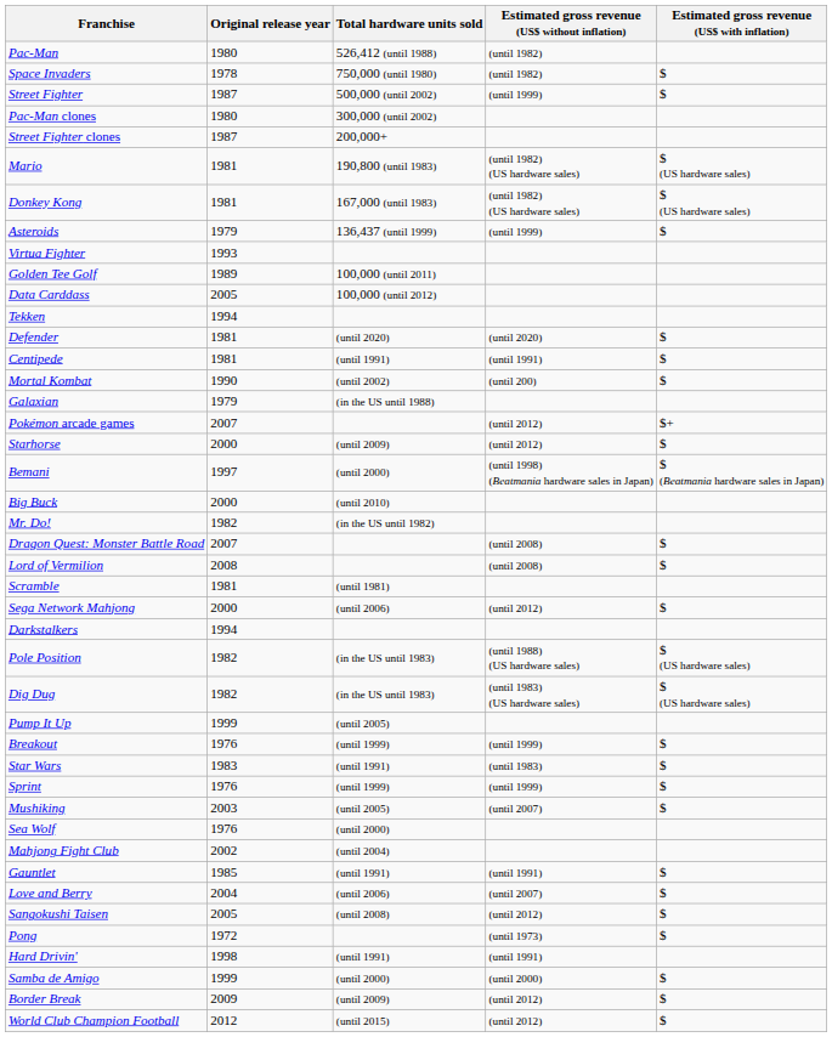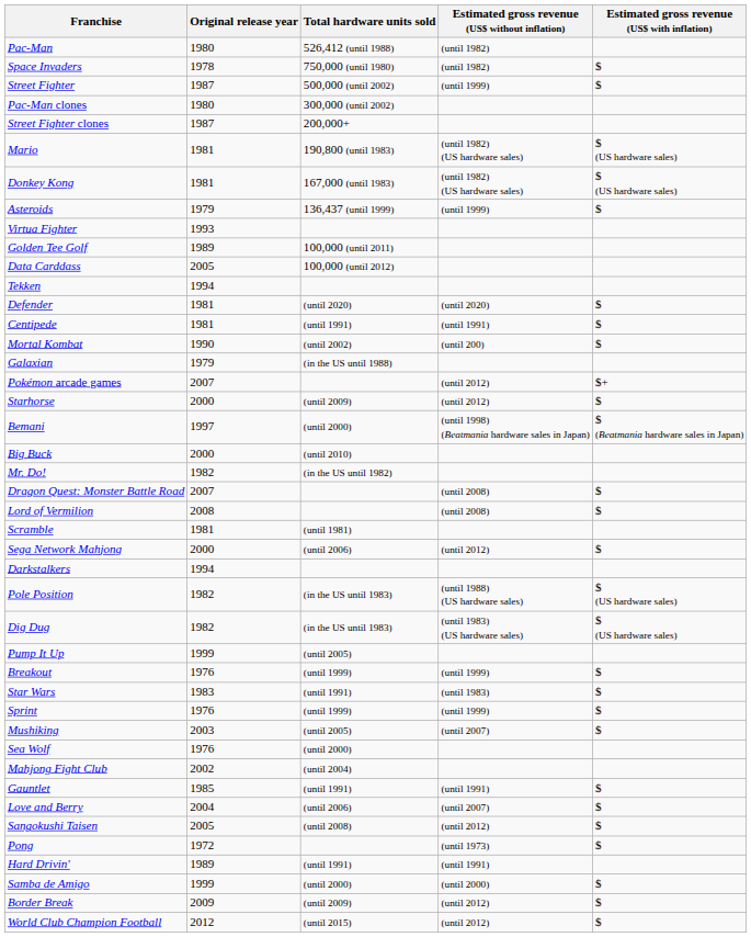 <table class="wikitable sortable">
 <tr>
 <th>Franchise</th>
 <th>Original release year</th>
 <th>Total hardware units sold</th>
 <th>Estimated gross revenue <br> <small>(US$ without inflation)</small></th>
 <th>Estimated gross revenue <br> <small>(US$ with  inflation)</small></th>
 </tr>
 <tr>
 <td><em><a href='#'>Pac-Man</a></em></td>
 <td>1980</td>
 <td>526,412 <small>(until 1988)</small></td>
 <td> <small>(until 1982)</small></td>
 <td></td>
 </tr>
 <tr>
 <td><em><a href='#'>Space Invaders</a></em></td>
 <td>1978</td>
 <td>750,000 <small>(until 1980)</small></td>
 <td> <small>(until 1982)</small></td>
 <td>$</td>
 </tr>
 <tr>
 <td><em><a href='#'>Street Fighter</a></em></td>
 <td>1987</td>
 <td>500,000 <small>(until 2002)</small></td>
 <td> <small>(until 1999)</small></td>
 <td>$</td>
 </tr>
 <tr>
 <td><a href='#'><em>Pac-Man</em> clones</a></td>
 <td>1980</td>
 <td>300,000 <small>(until 2002)</small></td>
 <td></td>
 <td></td>
 </tr>
 <tr>
 <td><a href='#'><em>Street Fighter</em> clones</a></td>
 <td>1987</td>
 <td>200,000+</td>
 <td></td>
 <td></td>
 </tr>
 <tr>
 <td><em><a href='#'>Mario</a></em></td>
 <td>1981</td>
 <td>190,800 <small>(until 1983)</small></td>
 <td> <small>(until 1982)</small> <br> <small>(US hardware sales)</small></td>
 <td>$ <br> <small>(US hardware sales)</small></td>
 </tr>
 <tr>
 <td><em><a href='#'>Donkey Kong</a></em></td>
 <td>1981</td>
 <td>167,000 <small>(until 1983)</small></td>
 <td> <small>(until 1982)</small> <br> <small>(US hardware sales)</small></td>
 <td>$ <br> <small>(US hardware sales)</small></td>
 </tr>
 <tr>
 <td><em><a href='#'>Asteroids</a></em></td>
 <td>1979</td>
 <td>136,437 <small>(until 1999)</small></td>
 <td> <small>(until 1999)</small></td>
 <td>$</td>
 </tr>
 <tr>
 <td><em><a href='#'>Virtua Fighter</a></em></td>
 <td>1993</td>
 <td></td>
 <td></td>
 <td></td>
 </tr>
 <tr>
 <td><em><a href='#'>Golden Tee Golf</a></em></td>
 <td>1989</td>
 <td>100,000 <small>(until 2011)</small></td>
 <td></td>
 <td></td>
 </tr>
 <tr>
 <td><em><a href='#'>Data Carddass</a></em></td>
 <td>2005</td>
 <td>100,000 <small>(until 2012)</small></td>
 <td></td>
 <td></td>
 </tr>
 <tr>
 <td><em><a href='#'>Tekken</a></em></td>
 <td>1994</td>
 <td></td>
 <td></td>
 <td></td>
 </tr>
 <tr>
 <td><em><a href='#'>Defender</a></em></td>
 <td>1981</td>
 <td> <small>(until 2020)</small></td>
 <td> <small>(until 2020)</small></td>
 <td>$</td>
 </tr>
 <tr>
 <td><em><a href='#'>Centipede</a></em></td>
 <td>1981</td>
 <td> <small>(until 1991)</small></td>
 <td> <small>(until 1991)</small></td>
 <td>$</td>
 </tr>
 <tr>
 <td><em><a href='#'>Mortal Kombat</a></em></td>
 <td>1990</td>
 <td> <small>(until 2002)</small></td>
 <td> <small>(until 200)</small></td>
 <td>$</td>
 </tr>
 <tr>
 <td><em><a href='#'>Galaxian</a></em></td>
 <td>1979</td>
 <td> <small>(in the US until 1988)</small></td>
 <td></td>
 <td></td>
 </tr>
 <tr>
 <td><a href='#'><em>Pokémon</em> arcade games</a></td>
 <td>2007</td>
 <td></td>
 <td> <small>(until 2012)</small></td>
 <td>$+</td>
 </tr>
 <tr>
 <td><em><a href='#'>Starhorse</a></em></td>
 <td>2000</td>
 <td> <small>(until 2009)</small></td>
 <td> <small>(until 2012)</small></td>
 <td>$</td>
 </tr>
 <tr>
 <td><em><a href='#'>Bemani</a></em></td>
 <td>1997</td>
 <td> <small>(until 2000)</small></td>
 <td> <small>(until 1998)</small> <br> <small>(<em>Beatmania</em> hardware sales in Japan)</small></td>
 <td>$ <br> <small>(<em>Beatmania</em> hardware sales in Japan)</small></td>
 </tr>
 <tr>
 <td><em><a href='#'>Big Buck</a></em></td>
 <td>2000</td>
 <td> <small>(until 2010)</small></td>
 <td></td>
 <td></td>
 </tr>
 <tr>
 <td><em><a href='#'>Mr. Do!</a></em></td>
 <td>1982</td>
 <td> <small>(in the US until 1982)</small></td>
 <td></td>
 <td></td>
 </tr>
 <tr>
 <td><em><a href='#'>Dragon Quest: Monster Battle Road</a></em></td>
 <td>2007</td>
 <td></td>
 <td> <small>(until 2008)</small></td>
 <td>$</td>
 </tr>
 <tr>
 <td><em><a href='#'>Lord of Vermilion</a></em></td>
 <td>2008</td>
 <td></td>
 <td> <small>(until 2008)</small></td>
 <td>$</td>
 </tr>
 <tr>
 <td><em><a href='#'>Scramble</a></em></td>
 <td>1981</td>
 <td> <small>(until 1981)</small></td>
 <td></td>
 <td></td>
 </tr>
 <tr>
 <td><em><a href='#'>Sega Network Mahjong</a></em></td>
 <td>2000</td>
 <td> <small>(until 2006)</small></td>
 <td> <small>(until 2012)</small></td>
 <td>$</td>
 </tr>
 <tr>
 <td><em><a href='#'>Darkstalkers</a></em></td>
 <td>1994</td>
 <td></td>
 <td></td>
 <td></td>
 </tr>
 <tr>
 <td><em><a href='#'>Pole Position</a></em></td>
 <td>1982</td>
 <td> <small>(in the US until 1983)</small></td>
 <td> <small>(until 1988)</small> <br> <small>(US hardware sales)</small></td>
 <td>$ <br> <small>(US hardware sales)</small></td>
 </tr>
 <tr>
 <td><em><a href='#'>Dig Dug</a></em></td>
 <td>1982</td>
 <td> <small>(in the US until 1983)</small></td>
 <td> <small>(until 1983)</small> <br> <small>(US hardware sales)</small></td>
 <td>$ <br> <small>(US hardware sales)</small></td>
 </tr>
 <tr>
 <td><em><a href='#'>Pump It Up</a></em></td>
 <td>1999</td>
 <td> <small>(until 2005)</small></td>
 <td></td>
 <td></td>
 </tr>
 <tr>
 <td><em><a href='#'>Breakout</a></em></td>
 <td>1976</td>
 <td> <small>(until 1999)</small></td>
 <td> <small>(until 1999)</small></td>
 <td>$</td>
 </tr>
 <tr>
 <td><em><a href='#'>Star Wars</a></em></td>
 <td>1983</td>
 <td> <small>(until 1991)</small></td>
 <td> <small>(until 1983)</small></td>
 <td>$</td>
 </tr>
 <tr>
 <td><em><a href='#'>Sprint</a></em></td>
 <td>1976</td>
 <td> <small>(until 1999)</small></td>
 <td> <small>(until 1999)</small></td>
 <td>$</td>
 </tr>
 <tr>
 <td><em><a href='#'>Mushiking</a></em></td>
 <td>2003</td>
 <td> <small>(until 2005)</small></td>
 <td> <small>(until 2007)</small></td>
 <td>$</td>
 </tr>
 <tr>
 <td><em><a href='#'>Sea Wolf</a></em></td>
 <td>1976</td>
 <td> <small>(until 2000)</small></td>
 <td></td>
 <td></td>
 </tr>
 <tr>
 <td><em><a href='#'>Mahjong Fight Club</a></em></td>
 <td>2002</td>
 <td> <small>(until 2004)</small></td>
 <td></td>
 <td></td>
 </tr>
 <tr>
 <td><em><a href='#'>Gauntlet</a></em></td>
 <td>1985</td>
 <td> <small>(until 1991)</small></td>
 <td> <small>(until 1991)</small></td>
 <td>$</td>
 </tr>
 <tr>
 <td><em><a href='#'>Love and Berry</a></em></td>
 <td>2004</td>
 <td> <small>(until 2006)</small></td>
 <td> <small>(until 2007)</small></td>
 <td>$</td>
 </tr>
 <tr>
 <td><em><a href='#'>Sangokushi Taisen</a></em></td>
 <td>2005</td>
 <td> <small>(until 2008)</small></td>
 <td> <small>(until 2012)</small></td>
 <td>$</td>
 </tr>
 <tr>
 <td><em><a href='#'>Pong</a></em></td>
 <td>1972</td>
 <td></td>
 <td> <small>(until 1973)</small></td>
 <td>$</td>
 </tr>
 <tr>
 <td><em><a href='#'>Hard Drivin'</a></em></td>
-<td>1998</td>
+<td>1989</td>
 <td> <small>(until 1991)</small></td>
 <td> <small>(until 1991)</small></td>
 <td></td>
 </tr>
 <tr>
 <td><em><a href='#'>Samba de Amigo</a></em></td>
 <td>1999</td>
 <td> <small>(until 2000)</small></td>
 <td> <small>(until 2000)</small></td>
 <td>$</td>
 </tr>
 <tr>
 <td><em><a href='#'>Border Break</a></em></td>
 <td>2009</td>
 <td> <small>(until 2009)</small></td>
 <td> <small>(until 2012)</small></td>
 <td>$</td>
 </tr>
 <tr>
 <td><em><a href='#'>World Club Champion Football</a></em></td>
 <td>2012</td>
 <td> <small>(until 2015)</small></td>
 <td> <small>(until 2012)</small></td>
 <td>$</td>
 </tr>
 </table>
